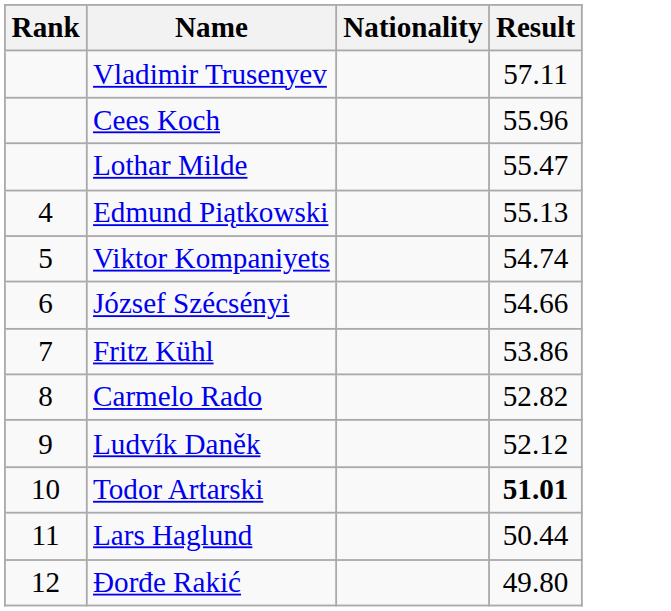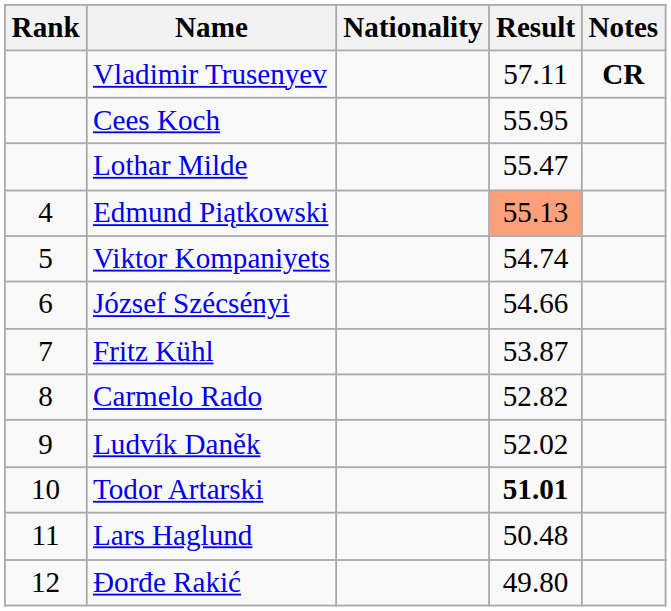 <table class="wikitable sortable" style="text-align:center">
 <tr>
 <th>Rank</th>
 <th>Name</th>
 <th>Nationality</th>
 <th>Result</th>
+<th>Notes</th>
 </tr>
 <tr>
 <td></td>
 <td align=left><a href='#'>Vladimir Trusenyev</a></td>
 <td align=left></td>
 <td>57.11</td>
+<td><strong>CR</strong></td>
 </tr>
 <tr>
 <td></td>
 <td align=left><a href='#'>Cees Koch</a></td>
 <td align=left></td>
-<td>55.96</td>
+<td>55.95</td>
+<td></td>
 </tr>
 <tr>
 <td></td>
 <td align=left><a href='#'>Lothar Milde</a></td>
 <td align=left></td>
 <td>55.47</td>
+<td></td>
 </tr>
 <tr>
 <td>4</td>
 <td align=left><a href='#'>Edmund Piątkowski</a></td>
 <td align=left></td>
-<td>55.13</td>
+<td style="background: lightsalmon;">55.13</td>
+<td></td>
 </tr>
 <tr>
 <td>5</td>
 <td align=left><a href='#'>Viktor Kompaniyets</a></td>
 <td align=left></td>
 <td>54.74</td>
+<td></td>
 </tr>
 <tr>
 <td>6</td>
 <td align=left><a href='#'>József Szécsényi</a></td>
 <td align=left></td>
 <td>54.66</td>
+<td></td>
 </tr>
 <tr>
 <td>7</td>
 <td align=left><a href='#'>Fritz Kühl</a></td>
 <td align=left></td>
-<td>53.86</td>
+<td>53.87</td>
+<td></td>
 </tr>
 <tr>
 <td>8</td>
 <td align=left><a href='#'>Carmelo Rado</a></td>
 <td align=left></td>
 <td>52.82</td>
+<td></td>
 </tr>
 <tr>
 <td>9</td>
 <td align=left><a href='#'>Ludvík Daněk</a></td>
 <td align=left></td>
-<td>52.12</td>
+<td>52.02</td>
+<td></td>
 </tr>
 <tr>
 <td>10</td>
 <td align=left><a href='#'>Todor Artarski</a></td>
 <td align=left></td>
 <td><strong>51.01</strong></td>
+<td></td>
 </tr>
 <tr>
 <td>11</td>
 <td align=left><a href='#'>Lars Haglund</a></td>
 <td align=left></td>
-<td>50.44</td>
+<td>50.48</td>
+<td></td>
 </tr>
 <tr>
 <td>12</td>
 <td align=left><a href='#'>Đorđe Rakić</a></td>
 <td align=left></td>
 <td>49.80</td>
+<td></td>
 </tr>
 </table>
